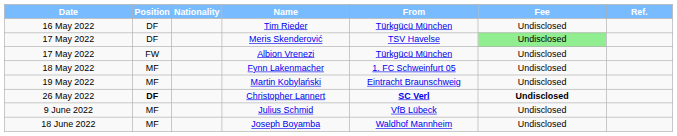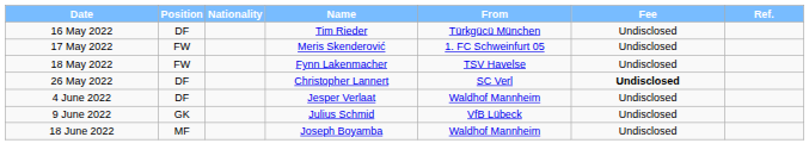 <table class="wikitable"  style="text-align:center; font-size:90%; ">
 <tr>
 <th style="background:#78BCFF; color:white; width:200px;">Date</th>
 <th style="background:#78BCFF; color:white; width:50px;">Position</th>
 <th style="background:#78BCFF; color:white; width:50px;">Nationality</th>
 <th style="background:#78BCFF; color:white; width:200px;">Name</th>
 <th style="background:#78BCFF; color:white; width:200px;">From</th>
 <th style="background:#78BCFF; color:white; width:200px;">Fee</th>
 <th style="background:#78BCFF; color:white; width:100px;">Ref.</th>
 </tr>
 <tr>
 <td>16 May 2022</td>
 <td>DF</td>
 <td></td>
 <td><a href='#'>Tim Rieder</a></td>
 <td><a href='#'>Türkgücü München</a></td>
 <td>Undisclosed</td>
 <td></td>
 </tr>
 <tr>
 <td>17 May 2022</td>
-<td>DF</td>
+<td>FW</td>
 <td></td>
 <td><a href='#'>Meris Skenderović</a></td>
-<td><a href='#'>TSV Havelse</a></td>
-<td style="background: lightgreen;">Undisclosed</td>
-<td></td>
-</tr>
-<tr>
-<td>17 May 2022</td>
-<td>FW</td>
-<td></td>
-<td><a href='#'>Albion Vrenezi</a></td>
-<td><a href='#'>Türkgücü München</a></td>
+<td><a href='#'>1. FC Schweinfurt 05</a></td>
 <td>Undisclosed</td>
 <td></td>
 </tr>
 <tr>
 <td>18 May 2022</td>
-<td>MF</td>
+<td>FW</td>
 <td></td>
 <td><a href='#'>Fynn Lakenmacher</a></td>
-<td><a href='#'>1. FC Schweinfurt 05</a></td>
-<td>Undisclosed</td>
-<td></td>
-</tr>
-<tr>
-<td>19 May 2022</td>
-<td>MF</td>
-<td></td>
-<td><a href='#'>Martin Kobylański</a></td>
-<td><a href='#'>Eintracht Braunschweig</a></td>
+<td><a href='#'>TSV Havelse</a></td>
 <td>Undisclosed</td>
 <td></td>
 </tr>
 <tr>
 <td>26 May 2022</td>
-<td><strong>DF</strong></td>
+<td>DF</td>
 <td></td>
 <td><a href='#'>Christopher Lannert</a></td>
-<td><strong><a href='#'>SC Verl</a></strong></td>
+<td><a href='#'>SC Verl</a></td>
 <td><strong>Undisclosed</strong></td>
 <td></td>
 </tr>
 <tr>
+<td>4 June 2022</td>
+<td>DF</td>
+<td></td>
+<td><a href='#'>Jesper Verlaat</a></td>
+<td><a href='#'>Waldhof Mannheim</a></td>
+<td>Undisclosed</td>
+<td></td>
+</tr>
+<tr>
 <td>9 June 2022</td>
-<td>MF</td>
+<td>GK</td>
 <td></td>
 <td><a href='#'>Julius Schmid</a></td>
 <td><a href='#'>VfB Lübeck</a></td>
 <td>Undisclosed</td>
 <td></td>
 </tr>
 <tr>
 <td>18 June 2022</td>
 <td>MF</td>
 <td></td>
 <td><a href='#'>Joseph Boyamba</a></td>
 <td><a href='#'>Waldhof Mannheim</a></td>
 <td>Undisclosed</td>
 <td></td>
 </tr>
 </table>
